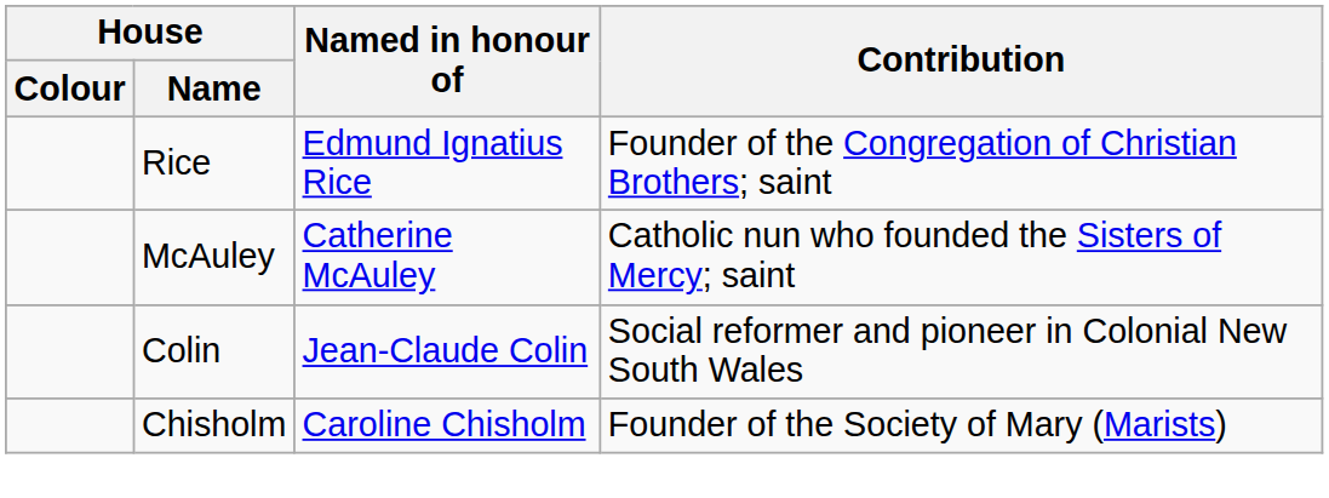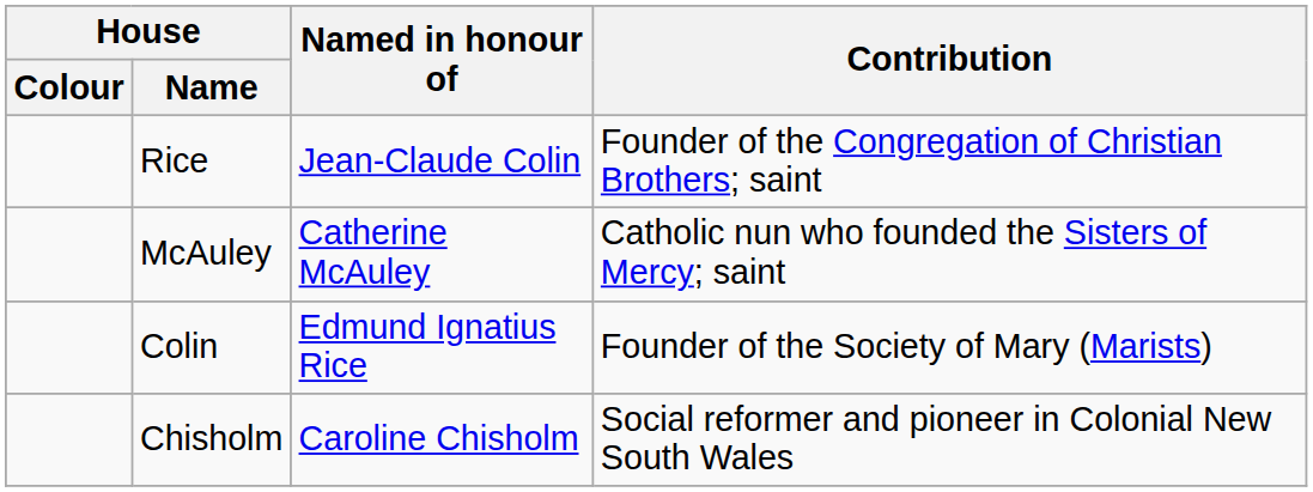 <table class="wikitable">
 <tr>
 <th colspan=2>House</th>
 <th rowspan=2>Named in honour of</th>
 <th rowspan=2>Contribution</th>
 </tr>
 <tr>
 <th>Colour</th>
 <th>Name</th>
 </tr>
 <tr>
 <td align=center></td>
 <td>Rice</td>
-<td><a href='#'>Edmund Ignatius Rice</a></td>
+<td><a href='#'>Jean-Claude Colin</a></td>
 <td>Founder of the <a href='#'>Congregation of Christian Brothers</a>; saint</td>
 </tr>
 <tr>
 <td align=center></td>
 <td>McAuley</td>
 <td><a href='#'>Catherine McAuley</a></td>
 <td>Catholic nun who founded the <a href='#'>Sisters of Mercy</a>; saint</td>
 </tr>
 <tr>
 <td align=center></td>
 <td>Colin</td>
-<td><a href='#'>Jean-Claude Colin</a></td>
-<td>Social reformer and pioneer in Colonial New South Wales</td>
+<td><a href='#'>Edmund Ignatius Rice</a></td>
+<td>Founder of the Society of Mary (<a href='#'>Marists</a>)</td>
 </tr>
 <tr>
 <td align=center></td>
 <td>Chisholm</td>
 <td><a href='#'>Caroline Chisholm</a></td>
-<td>Founder of the Society of Mary (<a href='#'>Marists</a>)</td>
+<td>Social reformer and pioneer in Colonial New South Wales</td>
 </tr>
 </table>
